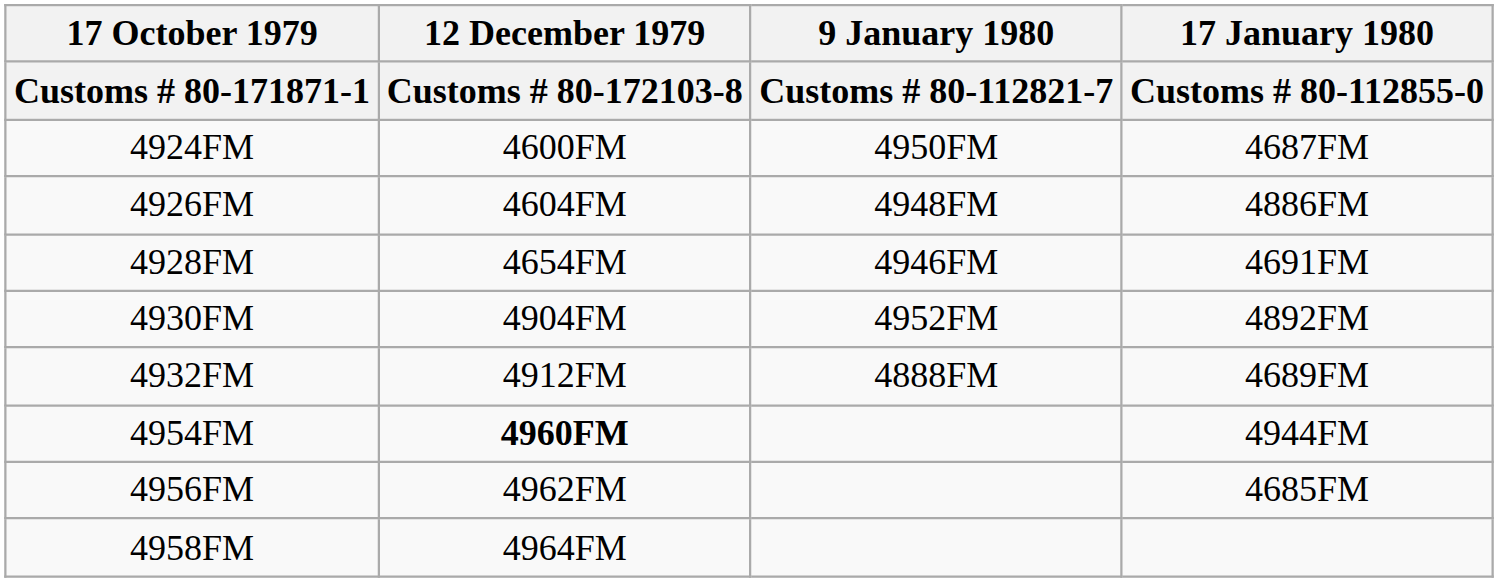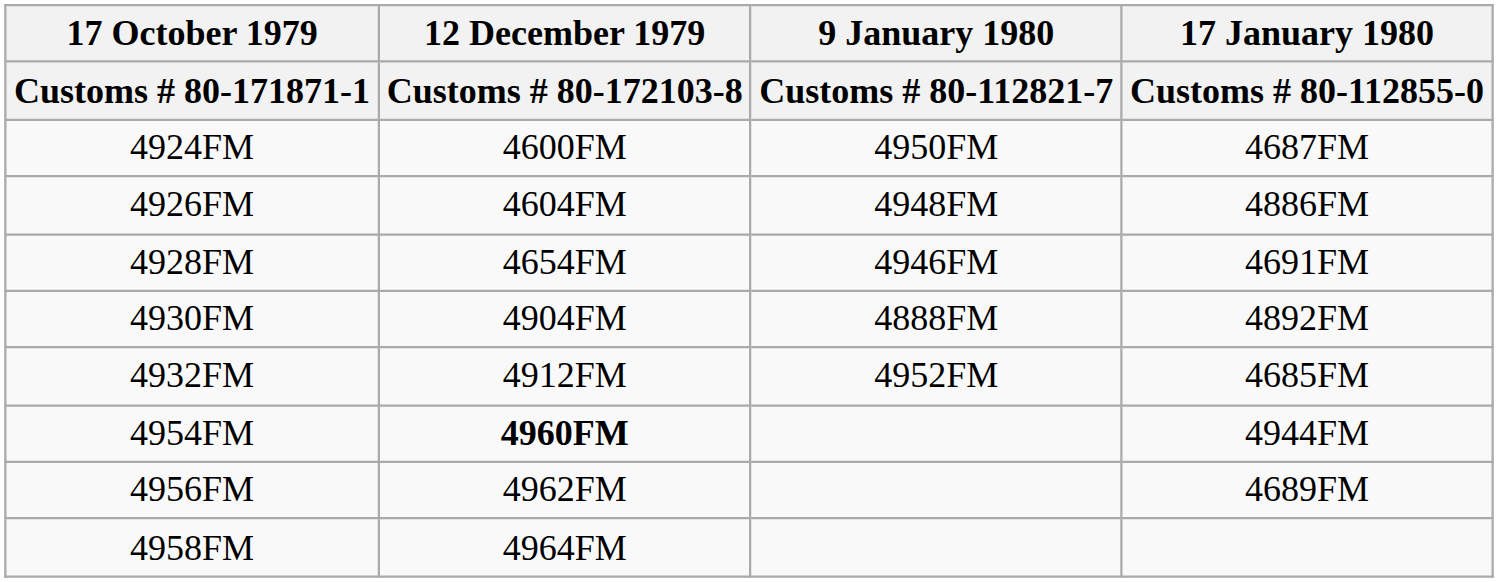 <table class="wikitable" style="text-align:center; margin-left:auto; margin-right:auto">
 <tr>
 <th>17 October 1979</th>
 <th>12 December 1979</th>
 <th>9 January 1980</th>
 <th>17 January 1980</th>
 </tr>
 <tr>
 <th>Customs # 80-171871-1</th>
 <th>Customs # 80-172103-8</th>
 <th>Customs # 80-112821-7</th>
 <th>Customs # 80-112855-0</th>
 </tr>
 <tr>
 <td>4924FM</td>
 <td>4600FM</td>
 <td>4950FM</td>
 <td>4687FM</td>
 </tr>
 <tr>
 <td>4926FM</td>
 <td>4604FM</td>
 <td>4948FM</td>
 <td>4886FM</td>
 </tr>
 <tr>
 <td>4928FM</td>
 <td>4654FM</td>
 <td>4946FM</td>
 <td>4691FM</td>
 </tr>
 <tr>
 <td>4930FM</td>
 <td>4904FM</td>
-<td>4952FM</td>
+<td>4888FM</td>
 <td>4892FM</td>
 </tr>
 <tr>
 <td>4932FM</td>
 <td>4912FM</td>
-<td>4888FM</td>
-<td>4689FM</td>
+<td>4952FM</td>
+<td>4685FM</td>
 </tr>
 <tr>
 <td>4954FM</td>
 <td><strong>4960FM</strong></td>
 <td></td>
 <td>4944FM</td>
 </tr>
 <tr>
 <td>4956FM</td>
 <td>4962FM</td>
 <td></td>
-<td>4685FM</td>
+<td>4689FM</td>
 </tr>
 <tr>
 <td>4958FM</td>
 <td>4964FM</td>
 <td></td>
 <td></td>
 </tr>
 </table>
